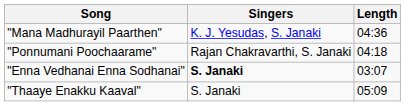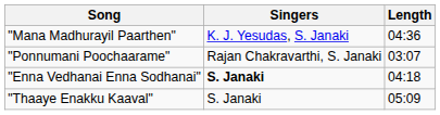 <table class="wikitable">
 <tr>
 <th>Song</th>
 <th>Singers</th>
 <th>Length</th>
 </tr>
 <tr>
 <td>"Mana Madhurayil Paarthen"</td>
 <td><a href='#'>K. J. Yesudas</a>, <a href='#'>S. Janaki</a></td>
 <td>04:36</td>
 </tr>
 <tr>
 <td>"Ponnumani Poochaarame"</td>
 <td>Rajan Chakravarthi, S. Janaki</td>
-<td>04:18</td>
+<td>03:07</td>
 </tr>
 <tr>
 <td>"Enna Vedhanai Enna Sodhanai"</td>
 <td><strong>S. Janaki</strong></td>
-<td>03:07</td>
+<td>04:18</td>
 </tr>
 <tr>
 <td>"Thaaye Enakku Kaaval"</td>
 <td>S. Janaki</td>
 <td>05:09</td>
 </tr>
 </table>
